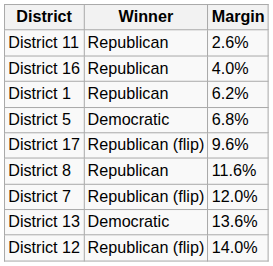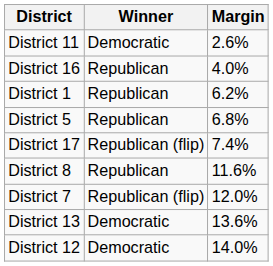 <table class="wikitable sortable">
 <tr>
 <th>District</th>
 <th>Winner</th>
 <th>Margin</th>
 </tr>
 <tr>
 <td>District 11</td>
-<td data-sort-value=1 >Republican</td>
+<td data-sort-value=1 >Democratic</td>
 <td>2.6%</td>
 </tr>
 <tr>
 <td>District 16</td>
 <td data-sort-value=1 >Republican</td>
 <td>4.0%</td>
 </tr>
 <tr>
 <td>District 1</td>
 <td data-sort-value=1 >Republican</td>
 <td>6.2%</td>
 </tr>
 <tr>
 <td>District 5</td>
-<td data-sort-value=1 >Democratic</td>
+<td data-sort-value=1 >Republican</td>
 <td>6.8%</td>
 </tr>
 <tr>
 <td>District 17</td>
 <td data-sort-value=1 >Republican (flip)</td>
-<td>9.6%</td>
+<td>7.4%</td>
 </tr>
 <tr>
 <td>District 8</td>
 <td data-sort-value=1 >Republican</td>
 <td>11.6%</td>
 </tr>
 <tr>
 <td>District 7</td>
 <td data-sort-value=1 >Republican (flip)</td>
 <td>12.0%</td>
 </tr>
 <tr>
 <td>District 13</td>
 <td data-sort-value=1 >Democratic</td>
 <td>13.6%</td>
 </tr>
 <tr>
 <td>District 12</td>
-<td data-sort-value=1 >Republican (flip)</td>
+<td data-sort-value=1 >Democratic</td>
 <td>14.0%</td>
 </tr>
 </table>
